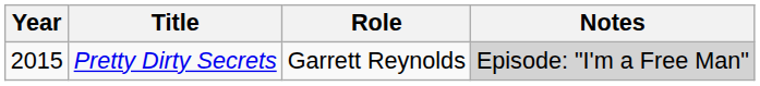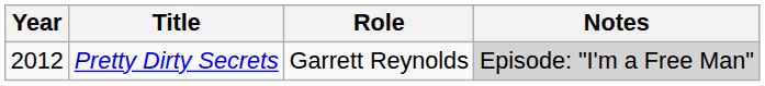 <table class="wikitable">
 <tr>
 <th>Year</th>
 <th>Title</th>
 <th>Role</th>
 <th class="unsortable">Notes</th>
 </tr>
 <tr>
-<td>2015</td>
+<td>2012</td>
 <td><em><a href='#'>Pretty Dirty Secrets</a></em></td>
 <td>Garrett Reynolds</td>
 <td style="background: lightgrey;">Episode: "I'm a Free Man"</td>
 </tr>
 </table>
